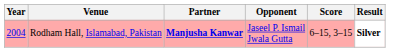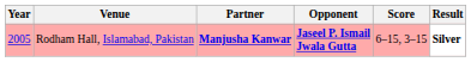 <table class="sortable wikitable" style="font-size: 90%;">
 <tr>
 <th>Year</th>
 <th>Venue</th>
 <th>Partner</th>
 <th>Opponent</th>
 <th>Score</th>
 <th>Result</th>
 </tr>
 <tr style="background:#FFAAAA">
-<td align="center"><a href='#'>2004</a></td>
+<td align="center"><a href='#'>2005</a></td>
 <td align="left">Rodham Hall, <a href='#'>Islamabad, Pakistan</a></td>
 <td align="left"><strong> <a href='#'>Manjusha Kanwar</a></strong></td>
-<td align="left"> <a href='#'>Jaseel P. Ismail</a> <br>  <a href='#'>Jwala Gutta</a></td>
+<td align="left"><strong> <a href='#'>Jaseel P. Ismail</a> <br>  <a href='#'>Jwala Gutta</a></strong></td>
 <td align="left">6–15, 3–15</td>
 <td style="text-align:left; background:white"> <strong>Silver</strong></td>
 </tr>
 </table>
